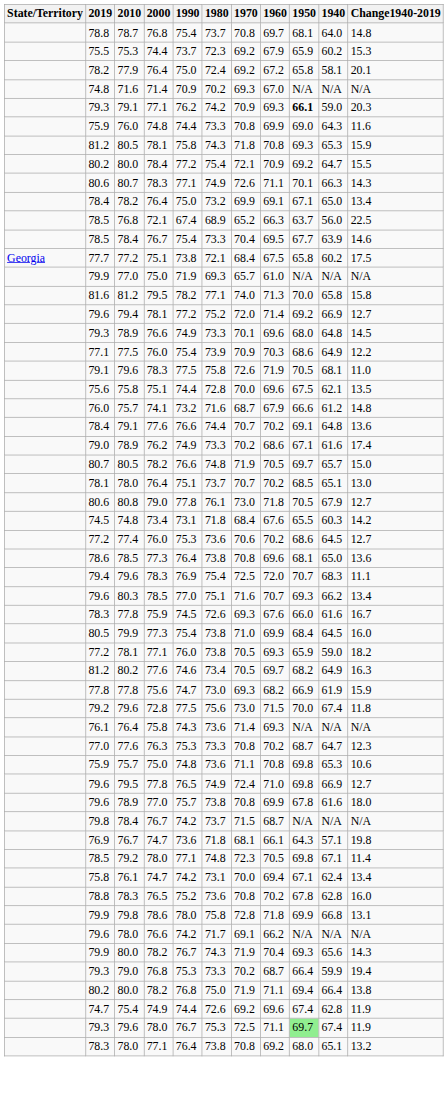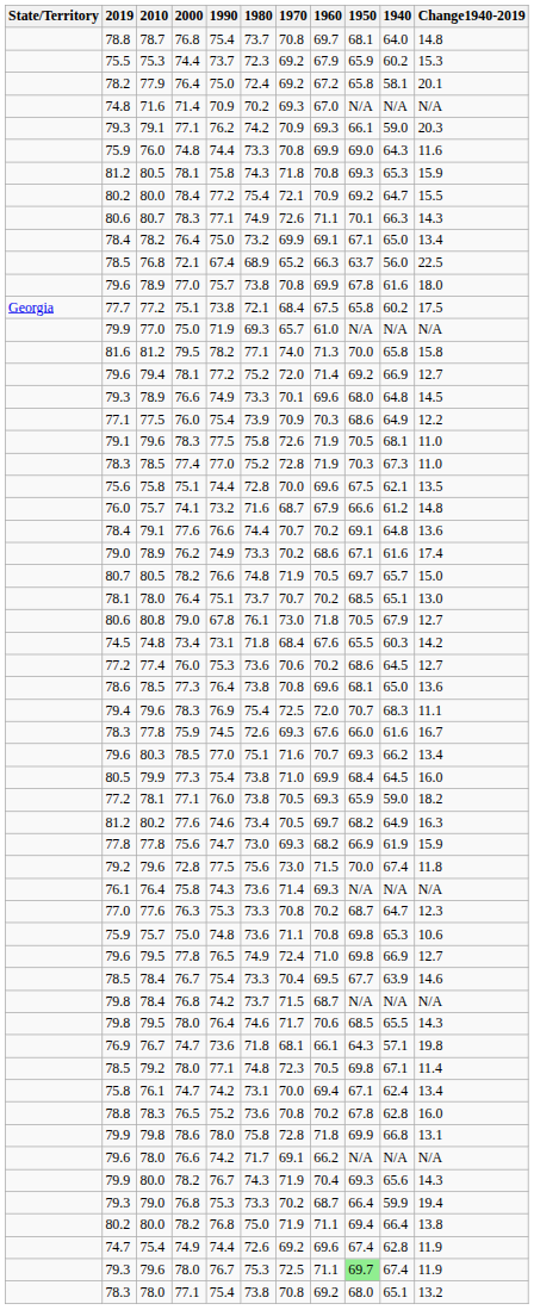 <table class="wikitable sortable sort-under mw-collapsible">
 <tr>
 <th>State/Territory</th>
 <th>2019</th>
 <th>2010</th>
 <th>2000</th>
 <th>1990</th>
 <th>1980</th>
 <th>1970</th>
 <th>1960</th>
 <th>1950</th>
 <th>1940</th>
 <th>Change1940-2019</th>
 </tr>
 <tr>
 <td></td>
 <td>78.8</td>
 <td>78.7</td>
 <td>76.8</td>
 <td>75.4</td>
 <td>73.7</td>
 <td>70.8</td>
 <td>69.7</td>
 <td>68.1</td>
 <td>64.0</td>
 <td> 14.8</td>
 </tr>
 <tr>
 <td></td>
 <td>75.5</td>
 <td>75.3</td>
 <td>74.4</td>
 <td>73.7</td>
 <td>72.3</td>
 <td>69.2</td>
 <td>67.9</td>
 <td>65.9</td>
 <td>60.2</td>
 <td> 15.3</td>
 </tr>
 <tr>
 <td></td>
 <td>78.2</td>
 <td>77.9</td>
 <td>76.4</td>
 <td>75.0</td>
 <td>72.4</td>
 <td>69.2</td>
 <td>67.2</td>
 <td>65.8</td>
 <td>58.1</td>
 <td> 20.1</td>
 </tr>
 <tr>
 <td></td>
 <td>74.8</td>
 <td>71.6</td>
 <td>71.4</td>
 <td>70.9</td>
 <td>70.2</td>
 <td>69.3</td>
 <td>67.0</td>
 <td>N/A</td>
 <td>N/A</td>
 <td>N/A</td>
 </tr>
 <tr>
 <td></td>
 <td>79.3</td>
 <td>79.1</td>
 <td>77.1</td>
 <td>76.2</td>
 <td>74.2</td>
 <td>70.9</td>
 <td>69.3</td>
-<td><strong>66.1</strong></td>
+<td>66.1</td>
 <td>59.0</td>
 <td> 20.3</td>
 </tr>
 <tr>
 <td></td>
 <td>75.9</td>
 <td>76.0</td>
 <td>74.8</td>
 <td>74.4</td>
 <td>73.3</td>
 <td>70.8</td>
 <td>69.9</td>
 <td>69.0</td>
 <td>64.3</td>
 <td> 11.6</td>
 </tr>
 <tr>
 <td></td>
 <td>81.2</td>
 <td>80.5</td>
 <td>78.1</td>
 <td>75.8</td>
 <td>74.3</td>
 <td>71.8</td>
 <td>70.8</td>
 <td>69.3</td>
 <td>65.3</td>
 <td> 15.9</td>
 </tr>
 <tr>
 <td></td>
 <td>80.2</td>
 <td>80.0</td>
 <td>78.4</td>
 <td>77.2</td>
 <td>75.4</td>
 <td>72.1</td>
 <td>70.9</td>
 <td>69.2</td>
 <td>64.7</td>
 <td> 15.5</td>
 </tr>
 <tr>
 <td></td>
 <td>80.6</td>
 <td>80.7</td>
 <td>78.3</td>
 <td>77.1</td>
 <td>74.9</td>
 <td>72.6</td>
 <td>71.1</td>
 <td>70.1</td>
 <td>66.3</td>
 <td> 14.3</td>
 </tr>
 <tr>
 <td></td>
 <td>78.4</td>
 <td>78.2</td>
 <td>76.4</td>
 <td>75.0</td>
 <td>73.2</td>
 <td>69.9</td>
 <td>69.1</td>
 <td>67.1</td>
 <td>65.0</td>
 <td> 13.4</td>
 </tr>
 <tr>
 <td></td>
 <td>78.5</td>
 <td>76.8</td>
 <td>72.1</td>
 <td>67.4</td>
 <td>68.9</td>
 <td>65.2</td>
 <td>66.3</td>
 <td>63.7</td>
 <td>56.0</td>
 <td> 22.5</td>
 </tr>
 <tr>
 <td></td>
-<td>78.5</td>
-<td>78.4</td>
-<td>76.7</td>
-<td>75.4</td>
-<td>73.3</td>
-<td>70.4</td>
-<td>69.5</td>
-<td>67.7</td>
-<td>63.9</td>
-<td> 14.6</td>
+<td>79.6</td>
+<td>78.9</td>
+<td>77.0</td>
+<td>75.7</td>
+<td>73.8</td>
+<td>70.8</td>
+<td>69.9</td>
+<td>67.8</td>
+<td>61.6</td>
+<td> 18.0</td>
 </tr>
 <tr>
 <td> <a href='#'>Georgia</a></td>
 <td>77.7</td>
 <td>77.2</td>
 <td>75.1</td>
 <td>73.8</td>
 <td>72.1</td>
 <td>68.4</td>
 <td>67.5</td>
 <td>65.8</td>
 <td>60.2</td>
 <td> 17.5</td>
 </tr>
 <tr>
 <td></td>
 <td>79.9</td>
 <td>77.0</td>
 <td>75.0</td>
 <td>71.9</td>
 <td>69.3</td>
 <td>65.7</td>
 <td>61.0</td>
 <td>N/A</td>
 <td>N/A</td>
 <td>N/A</td>
 </tr>
 <tr>
 <td></td>
 <td>81.6</td>
 <td>81.2</td>
 <td>79.5</td>
 <td>78.2</td>
 <td>77.1</td>
 <td>74.0</td>
 <td>71.3</td>
 <td>70.0</td>
 <td>65.8</td>
 <td> 15.8</td>
 </tr>
 <tr>
 <td></td>
 <td>79.6</td>
 <td>79.4</td>
 <td>78.1</td>
 <td>77.2</td>
 <td>75.2</td>
 <td>72.0</td>
 <td>71.4</td>
 <td>69.2</td>
 <td>66.9</td>
 <td> 12.7</td>
 </tr>
 <tr>
 <td></td>
 <td>79.3</td>
 <td>78.9</td>
 <td>76.6</td>
 <td>74.9</td>
 <td>73.3</td>
 <td>70.1</td>
 <td>69.6</td>
 <td>68.0</td>
 <td>64.8</td>
 <td> 14.5</td>
 </tr>
 <tr>
 <td></td>
 <td>77.1</td>
 <td>77.5</td>
 <td>76.0</td>
 <td>75.4</td>
 <td>73.9</td>
 <td>70.9</td>
 <td>70.3</td>
 <td>68.6</td>
 <td>64.9</td>
 <td> 12.2</td>
 </tr>
 <tr>
 <td></td>
 <td>79.1</td>
 <td>79.6</td>
 <td>78.3</td>
 <td>77.5</td>
 <td>75.8</td>
 <td>72.6</td>
 <td>71.9</td>
 <td>70.5</td>
 <td>68.1</td>
 <td> 11.0</td>
 </tr>
 <tr>
 <td></td>
+<td>78.3</td>
+<td>78.5</td>
+<td>77.4</td>
+<td>77.0</td>
+<td>75.2</td>
+<td>72.8</td>
+<td>71.9</td>
+<td>70.3</td>
+<td>67.3</td>
+<td> 11.0</td>
+</tr>
+<tr>
+<td></td>
 <td>75.6</td>
 <td>75.8</td>
 <td>75.1</td>
 <td>74.4</td>
 <td>72.8</td>
 <td>70.0</td>
 <td>69.6</td>
 <td>67.5</td>
 <td>62.1</td>
 <td> 13.5</td>
 </tr>
 <tr>
 <td></td>
 <td>76.0</td>
 <td>75.7</td>
 <td>74.1</td>
 <td>73.2</td>
 <td>71.6</td>
 <td>68.7</td>
 <td>67.9</td>
 <td>66.6</td>
 <td>61.2</td>
 <td> 14.8</td>
 </tr>
 <tr>
 <td></td>
 <td>78.4</td>
 <td>79.1</td>
 <td>77.6</td>
 <td>76.6</td>
 <td>74.4</td>
 <td>70.7</td>
 <td>70.2</td>
 <td>69.1</td>
 <td>64.8</td>
 <td> 13.6</td>
 </tr>
 <tr>
 <td></td>
 <td>79.0</td>
 <td>78.9</td>
 <td>76.2</td>
 <td>74.9</td>
 <td>73.3</td>
 <td>70.2</td>
 <td>68.6</td>
 <td>67.1</td>
 <td>61.6</td>
 <td> 17.4</td>
 </tr>
 <tr>
 <td></td>
 <td>80.7</td>
 <td>80.5</td>
 <td>78.2</td>
 <td>76.6</td>
 <td>74.8</td>
 <td>71.9</td>
 <td>70.5</td>
 <td>69.7</td>
 <td>65.7</td>
 <td> 15.0</td>
 </tr>
 <tr>
 <td></td>
 <td>78.1</td>
 <td>78.0</td>
 <td>76.4</td>
 <td>75.1</td>
 <td>73.7</td>
 <td>70.7</td>
 <td>70.2</td>
 <td>68.5</td>
 <td>65.1</td>
 <td> 13.0</td>
 </tr>
 <tr>
 <td></td>
 <td>80.6</td>
 <td>80.8</td>
 <td>79.0</td>
-<td>77.8</td>
+<td>67.8</td>
 <td>76.1</td>
 <td>73.0</td>
 <td>71.8</td>
 <td>70.5</td>
 <td>67.9</td>
 <td> 12.7</td>
 </tr>
 <tr>
 <td></td>
 <td>74.5</td>
 <td>74.8</td>
 <td>73.4</td>
 <td>73.1</td>
 <td>71.8</td>
 <td>68.4</td>
 <td>67.6</td>
 <td>65.5</td>
 <td>60.3</td>
 <td> 14.2</td>
 </tr>
 <tr>
 <td></td>
 <td>77.2</td>
 <td>77.4</td>
 <td>76.0</td>
 <td>75.3</td>
 <td>73.6</td>
 <td>70.6</td>
 <td>70.2</td>
 <td>68.6</td>
 <td>64.5</td>
 <td> 12.7</td>
 </tr>
 <tr>
 <td></td>
 <td>78.6</td>
 <td>78.5</td>
 <td>77.3</td>
 <td>76.4</td>
 <td>73.8</td>
 <td>70.8</td>
 <td>69.6</td>
 <td>68.1</td>
 <td>65.0</td>
 <td> 13.6</td>
 </tr>
 <tr>
 <td></td>
 <td>79.4</td>
 <td>79.6</td>
 <td>78.3</td>
 <td>76.9</td>
 <td>75.4</td>
 <td>72.5</td>
 <td>72.0</td>
 <td>70.7</td>
 <td>68.3</td>
 <td> 11.1</td>
 </tr>
 <tr>
 <td></td>
+<td>78.3</td>
+<td>77.8</td>
+<td>75.9</td>
+<td>74.5</td>
+<td>72.6</td>
+<td>69.3</td>
+<td>67.6</td>
+<td>66.0</td>
+<td>61.6</td>
+<td> 16.7</td>
+</tr>
+<tr>
+<td></td>
 <td>79.6</td>
 <td>80.3</td>
 <td>78.5</td>
 <td>77.0</td>
 <td>75.1</td>
 <td>71.6</td>
 <td>70.7</td>
 <td>69.3</td>
 <td>66.2</td>
 <td> 13.4</td>
-</tr>
-<tr>
-<td></td>
-<td>78.3</td>
-<td>77.8</td>
-<td>75.9</td>
-<td>74.5</td>
-<td>72.6</td>
-<td>69.3</td>
-<td>67.6</td>
-<td>66.0</td>
-<td>61.6</td>
-<td> 16.7</td>
 </tr>
 <tr>
 <td></td>
 <td>80.5</td>
 <td>79.9</td>
 <td>77.3</td>
 <td>75.4</td>
 <td>73.8</td>
 <td>71.0</td>
 <td>69.9</td>
 <td>68.4</td>
 <td>64.5</td>
 <td> 16.0</td>
 </tr>
 <tr>
 <td></td>
 <td>77.2</td>
 <td>78.1</td>
 <td>77.1</td>
 <td>76.0</td>
 <td>73.8</td>
 <td>70.5</td>
 <td>69.3</td>
 <td>65.9</td>
 <td>59.0</td>
 <td> 18.2</td>
 </tr>
 <tr>
 <td></td>
 <td>81.2</td>
 <td>80.2</td>
 <td>77.6</td>
 <td>74.6</td>
 <td>73.4</td>
 <td>70.5</td>
 <td>69.7</td>
 <td>68.2</td>
 <td>64.9</td>
 <td> 16.3</td>
 </tr>
 <tr>
 <td></td>
 <td>77.8</td>
 <td>77.8</td>
 <td>75.6</td>
 <td>74.7</td>
 <td>73.0</td>
 <td>69.3</td>
 <td>68.2</td>
 <td>66.9</td>
 <td>61.9</td>
 <td> 15.9</td>
 </tr>
 <tr>
 <td></td>
 <td>79.2</td>
 <td>79.6</td>
 <td>72.8</td>
 <td>77.5</td>
 <td>75.6</td>
 <td>73.0</td>
 <td>71.5</td>
 <td>70.0</td>
 <td>67.4</td>
 <td> 11.8</td>
 </tr>
 <tr>
 <td></td>
 <td>76.1</td>
 <td>76.4</td>
 <td>75.8</td>
 <td>74.3</td>
 <td>73.6</td>
 <td>71.4</td>
 <td>69.3</td>
 <td>N/A</td>
 <td>N/A</td>
 <td>N/A</td>
 </tr>
 <tr>
 <td></td>
 <td>77.0</td>
 <td>77.6</td>
 <td>76.3</td>
 <td>75.3</td>
 <td>73.3</td>
 <td>70.8</td>
 <td>70.2</td>
 <td>68.7</td>
 <td>64.7</td>
 <td> 12.3</td>
 </tr>
 <tr>
 <td></td>
 <td>75.9</td>
 <td>75.7</td>
 <td>75.0</td>
 <td>74.8</td>
 <td>73.6</td>
 <td>71.1</td>
 <td>70.8</td>
 <td>69.8</td>
 <td>65.3</td>
 <td> 10.6</td>
 </tr>
 <tr>
 <td></td>
 <td>79.6</td>
 <td>79.5</td>
 <td>77.8</td>
 <td>76.5</td>
 <td>74.9</td>
 <td>72.4</td>
 <td>71.0</td>
 <td>69.8</td>
 <td>66.9</td>
 <td> 12.7</td>
 </tr>
 <tr>
 <td></td>
-<td>79.6</td>
-<td>78.9</td>
-<td>77.0</td>
-<td>75.7</td>
-<td>73.8</td>
-<td>70.8</td>
-<td>69.9</td>
-<td>67.8</td>
-<td>61.6</td>
-<td> 18.0</td>
+<td>78.5</td>
+<td>78.4</td>
+<td>76.7</td>
+<td>75.4</td>
+<td>73.3</td>
+<td>70.4</td>
+<td>69.5</td>
+<td>67.7</td>
+<td>63.9</td>
+<td> 14.6</td>
 </tr>
 <tr>
 <td></td>
 <td>79.8</td>
 <td>78.4</td>
-<td>76.7</td>
+<td>76.8</td>
 <td>74.2</td>
 <td>73.7</td>
 <td>71.5</td>
 <td>68.7</td>
 <td>N/A</td>
 <td>N/A</td>
 <td>N/A</td>
+</tr>
+<tr>
+<td></td>
+<td>79.8</td>
+<td>79.5</td>
+<td>78.0</td>
+<td>76.4</td>
+<td>74.6</td>
+<td>71.7</td>
+<td>70.6</td>
+<td>68.5</td>
+<td>65.5</td>
+<td> 14.3</td>
 </tr>
 <tr>
 <td></td>
 <td>76.9</td>
 <td>76.7</td>
 <td>74.7</td>
 <td>73.6</td>
 <td>71.8</td>
 <td>68.1</td>
 <td>66.1</td>
 <td>64.3</td>
 <td>57.1</td>
 <td> 19.8</td>
 </tr>
 <tr>
 <td></td>
 <td>78.5</td>
 <td>79.2</td>
 <td>78.0</td>
 <td>77.1</td>
 <td>74.8</td>
 <td>72.3</td>
 <td>70.5</td>
 <td>69.8</td>
 <td>67.1</td>
 <td> 11.4</td>
 </tr>
 <tr>
 <td></td>
 <td>75.8</td>
 <td>76.1</td>
 <td>74.7</td>
 <td>74.2</td>
 <td>73.1</td>
 <td>70.0</td>
 <td>69.4</td>
 <td>67.1</td>
 <td>62.4</td>
 <td> 13.4</td>
 </tr>
 <tr>
 <td></td>
 <td>78.8</td>
 <td>78.3</td>
 <td>76.5</td>
 <td>75.2</td>
 <td>73.6</td>
 <td>70.8</td>
 <td>70.2</td>
 <td>67.8</td>
 <td>62.8</td>
 <td> 16.0</td>
 </tr>
 <tr>
 <td></td>
 <td>79.9</td>
 <td>79.8</td>
 <td>78.6</td>
 <td>78.0</td>
 <td>75.8</td>
 <td>72.8</td>
 <td>71.8</td>
 <td>69.9</td>
 <td>66.8</td>
 <td> 13.1</td>
 </tr>
 <tr>
 <td></td>
 <td>79.6</td>
 <td>78.0</td>
 <td>76.6</td>
 <td>74.2</td>
 <td>71.7</td>
 <td>69.1</td>
 <td>66.2</td>
 <td>N/A</td>
 <td>N/A</td>
 <td>N/A</td>
 </tr>
 <tr>
 <td></td>
 <td>79.9</td>
 <td>80.0</td>
 <td>78.2</td>
 <td>76.7</td>
 <td>74.3</td>
 <td>71.9</td>
 <td>70.4</td>
 <td>69.3</td>
 <td>65.6</td>
 <td> 14.3</td>
 </tr>
 <tr>
 <td></td>
 <td>79.3</td>
 <td>79.0</td>
 <td>76.8</td>
 <td>75.3</td>
 <td>73.3</td>
 <td>70.2</td>
 <td>68.7</td>
 <td>66.4</td>
 <td>59.9</td>
 <td> 19.4</td>
 </tr>
 <tr>
 <td></td>
 <td>80.2</td>
 <td>80.0</td>
 <td>78.2</td>
 <td>76.8</td>
 <td>75.0</td>
 <td>71.9</td>
 <td>71.1</td>
 <td>69.4</td>
 <td>66.4</td>
 <td> 13.8</td>
 </tr>
 <tr>
 <td></td>
 <td>74.7</td>
 <td>75.4</td>
 <td>74.9</td>
 <td>74.4</td>
 <td>72.6</td>
 <td>69.2</td>
 <td>69.6</td>
 <td>67.4</td>
 <td>62.8</td>
 <td> 11.9</td>
 </tr>
 <tr>
 <td></td>
 <td>79.3</td>
 <td>79.6</td>
 <td>78.0</td>
 <td>76.7</td>
 <td>75.3</td>
 <td>72.5</td>
 <td>71.1</td>
 <td style="background: lightgreen;">69.7</td>
 <td>67.4</td>
 <td> 11.9</td>
 </tr>
 <tr>
 <td></td>
 <td>78.3</td>
 <td>78.0</td>
 <td>77.1</td>
-<td>76.4</td>
+<td>75.4</td>
 <td>73.8</td>
 <td>70.8</td>
 <td>69.2</td>
 <td>68.0</td>
 <td>65.1</td>
 <td> 13.2</td>
 </tr>
 </table>
